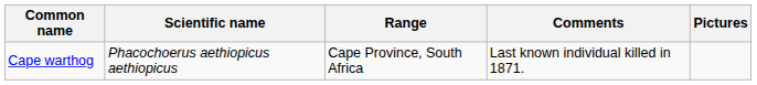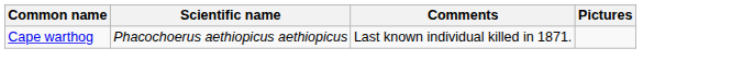 <table class="wikitable">
 <tr>
 <th>Common name</th>
 <th>Scientific name</th>
-<th>Range</th>
 <th class="unsortable">Comments</th>
 <th class="unsortable">Pictures</th>
 </tr>
 <tr>
 <td><a href='#'>Cape warthog</a></td>
 <td><em>Phacochoerus aethiopicus aethiopicus</em></td>
-<td>Cape Province, South Africa</td>
 <td>Last known individual killed in 1871.</td>
 <td></td>
 </tr>
 </table>
